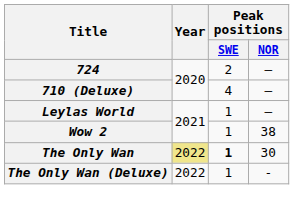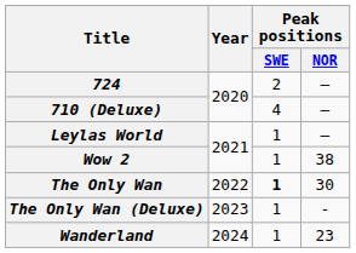 <table class="wikitable plainrowheaders" style="text-align:center">
 <tr>
 <th scope="col" rowspan="2">Title</th>
 <th scope="col" rowspan="2">Year</th>
 <th scope="col" colspan="2">Peak positions</th>
 </tr>
 <tr>
 <th scope="col" style="width:3em;font-size:90%;"><a href='#'>SWE</a><br></th>
 <th scope="col" style="width:3em;font-size:90%;"><a href='#'>NOR</a><br></th>
 </tr>
 <tr>
 <th scope="row"><em>724</em></th>
 <td rowspan="2">2020</td>
 <td>2</td>
 <td>—</td>
 </tr>
 <tr>
 <th scope="row"><em>710 (Deluxe)</em></th>
 <td>4</td>
 <td>—</td>
 </tr>
 <tr>
 <th scope="row"><em>Leylas World</em></th>
 <td rowspan="2">2021</td>
 <td>1</td>
 <td>—</td>
 </tr>
 <tr>
 <th scope="row"><em>Wow 2</em></th>
 <td>1</td>
 <td>38</td>
 </tr>
 <tr>
 <th scope="row"><em>The Only Wan</em></th>
-<td style="background: khaki;">2022</td>
+<td>2022</td>
 <td><strong>1<br></strong></td>
 <td>30</td>
 </tr>
 <tr>
 <th scope="row"><em>The Only Wan (Deluxe)</em></th>
-<td>2022</td>
+<td>2023</td>
 <td>1</td>
 <td>-</td>
 </tr>
+<tr>
+<th scope="row"><em>Wanderland</em></th>
+<td>2024</td>
+<td>1<br></td>
+<td>23</td>
+</tr>
 </table>
